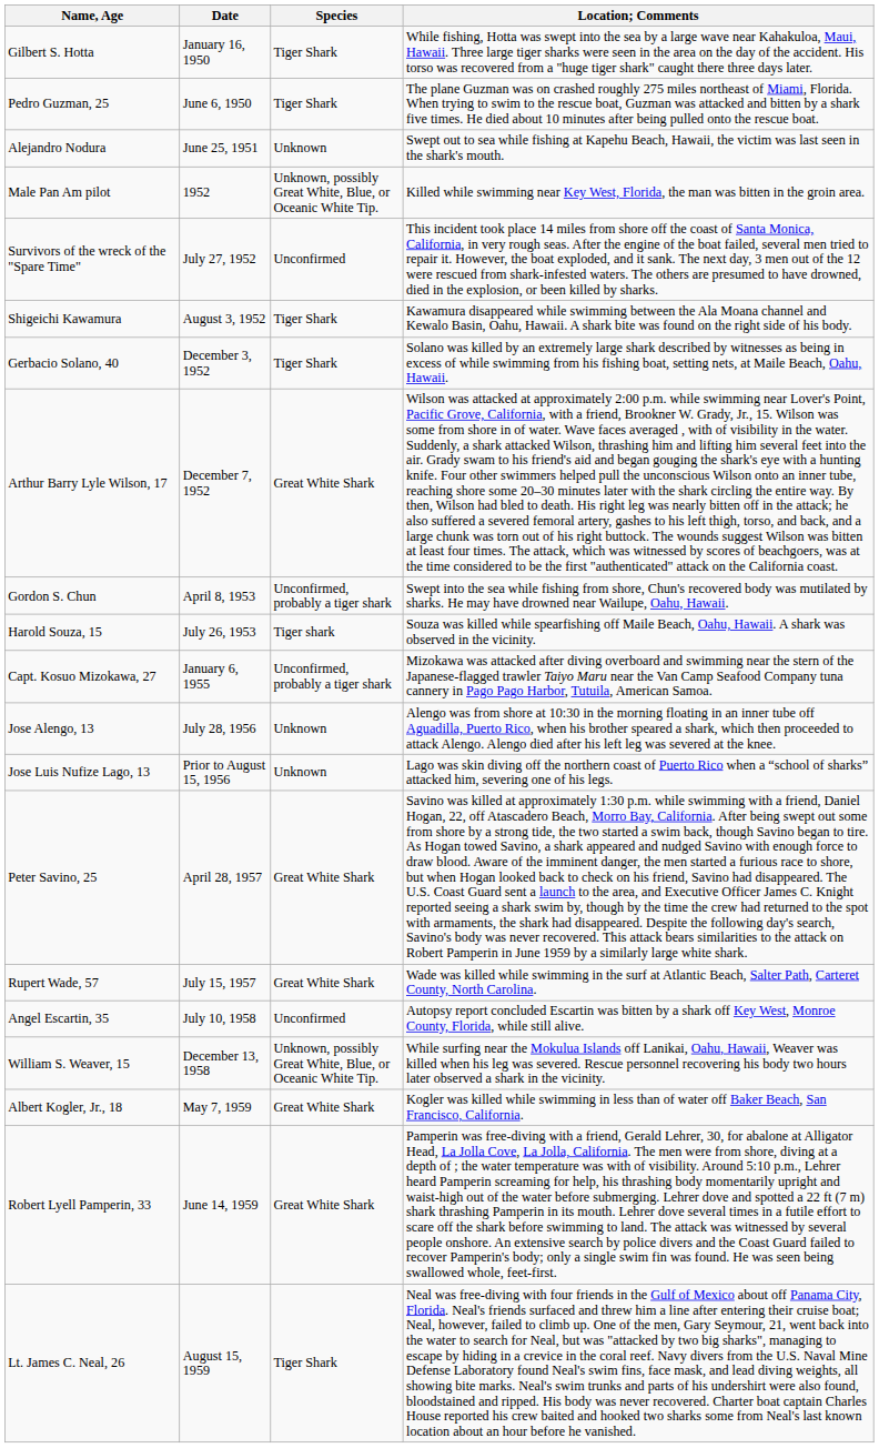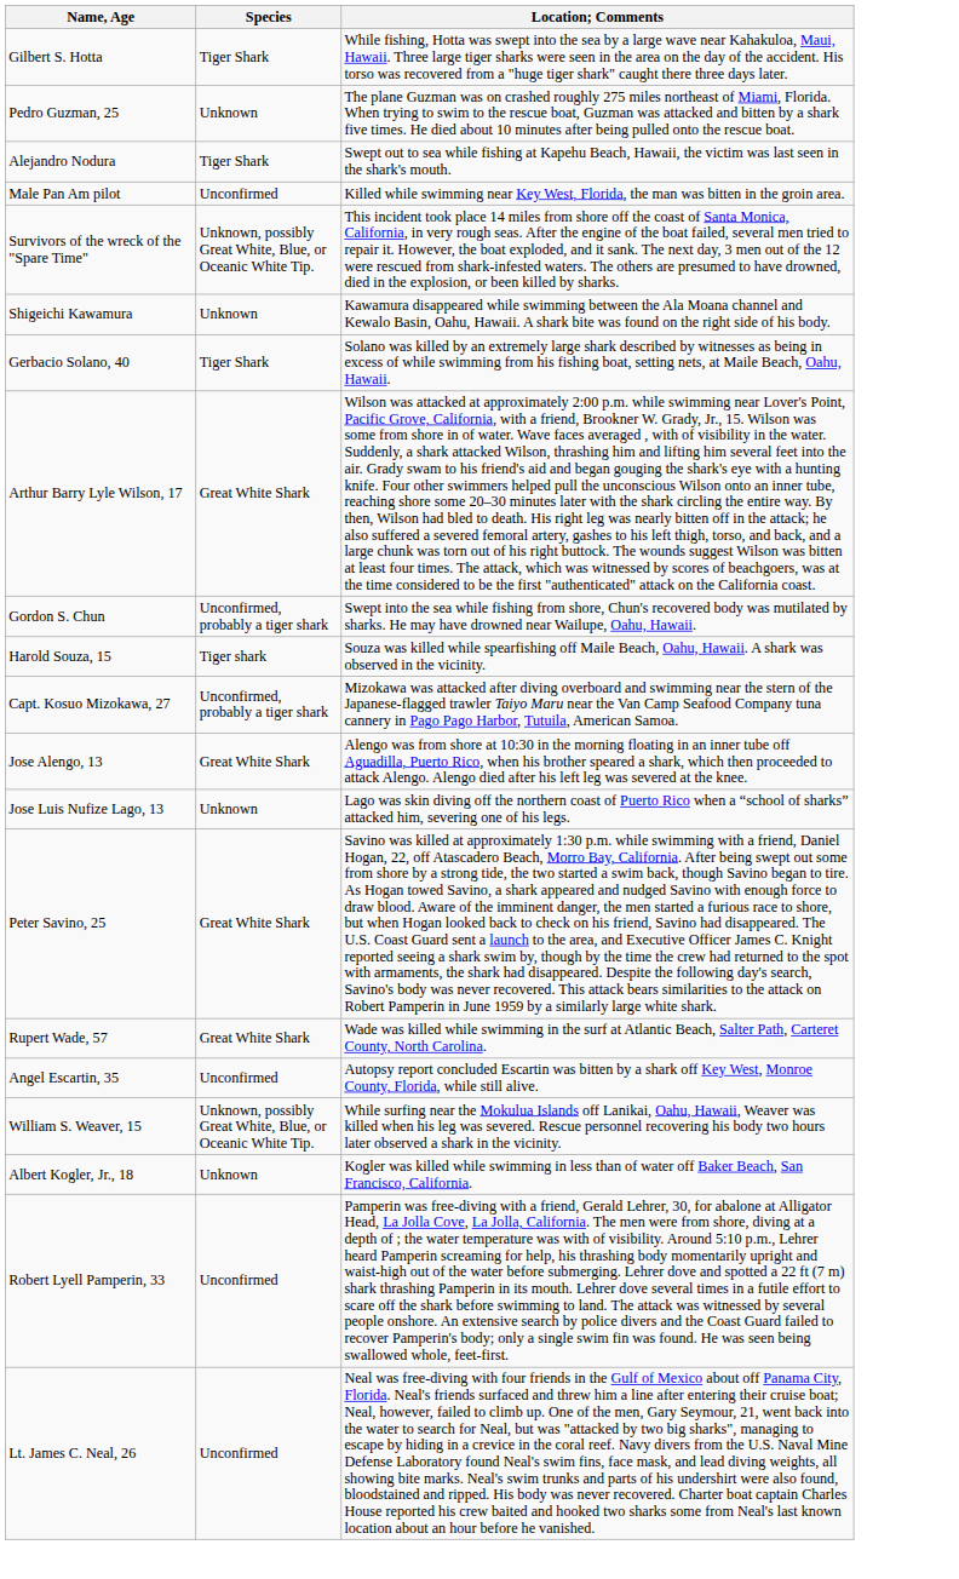 <table class="wikitable">
 <tr>
 <th width="200">Name, Age</th>
-<th width="100">Date</th>
 <th width="150">Species</th>
 <th width="550">Location; Comments</th>
 </tr>
 <tr>
 <td>Gilbert S. Hotta</td>
-<td>January 16, 1950</td>
 <td>Tiger Shark</td>
 <td>While fishing, Hotta was swept into the sea by a large wave near Kahakuloa, <a href='#'>Maui, Hawaii</a>. Three large tiger sharks were seen in the area on the day of the accident. His torso was recovered from a "huge tiger shark" caught there three days later.</td>
 </tr>
 <tr>
 <td>Pedro Guzman, 25</td>
-<td>June 6, 1950</td>
-<td>Tiger Shark</td>
+<td>Unknown</td>
 <td>The plane Guzman was on crashed roughly 275 miles northeast of <a href='#'>Miami</a>, Florida. When trying to swim to the rescue boat, Guzman was attacked and bitten by a shark five times. He died about 10 minutes after being pulled onto the rescue boat.</td>
 </tr>
 <tr>
 <td>Alejandro Nodura</td>
-<td>June 25, 1951</td>
-<td>Unknown</td>
+<td>Tiger Shark</td>
 <td>Swept out to sea while fishing at Kapehu Beach, Hawaii, the victim was last seen in the shark's mouth.</td>
 </tr>
 <tr>
 <td>Male Pan Am pilot</td>
-<td>1952</td>
-<td>Unknown, possibly Great White, Blue, or Oceanic White Tip.</td>
+<td>Unconfirmed</td>
 <td>Killed while swimming near <a href='#'>Key West, Florida</a>, the man was bitten in the groin area.</td>
 </tr>
 <tr>
 <td>Survivors of the wreck of the "Spare Time"</td>
-<td>July 27, 1952</td>
-<td>Unconfirmed</td>
+<td>Unknown, possibly Great White, Blue, or Oceanic White Tip.</td>
 <td>This incident took place 14 miles from shore off the coast of <a href='#'>Santa Monica, California</a>, in very rough seas. After the engine of the boat failed, several men tried to repair it. However, the boat exploded, and it sank. The next day, 3 men out of the 12 were rescued from shark-infested waters. The others are presumed to have drowned, died in the explosion, or been killed by sharks.</td>
 </tr>
 <tr>
 <td>Shigeichi Kawamura</td>
-<td>August 3, 1952</td>
-<td>Tiger Shark</td>
+<td>Unknown</td>
 <td>Kawamura disappeared while swimming between the Ala Moana channel and Kewalo Basin, Oahu, Hawaii. A shark bite was found on the right side of his body.</td>
 </tr>
 <tr>
 <td>Gerbacio Solano, 40</td>
-<td>December 3, 1952</td>
 <td>Tiger Shark</td>
 <td>Solano was killed by an extremely large shark described by witnesses as being in excess of  while swimming from his fishing boat, setting nets, at Maile Beach, <a href='#'>Oahu, Hawaii</a>.</td>
 </tr>
 <tr>
 <td>Arthur Barry Lyle Wilson, 17</td>
-<td>December 7, 1952</td>
 <td>Great White Shark</td>
 <td>Wilson was attacked at approximately 2:00 p.m. while swimming near Lover's Point, <a href='#'>Pacific Grove, California</a>, with a friend, Brookner W. Grady, Jr., 15. Wilson was some  from shore in  of water. Wave faces averaged , with  of visibility in the  water. Suddenly, a  shark attacked Wilson, thrashing him and lifting him several feet into the air. Grady swam to his friend's aid and began gouging the shark's eye with a hunting knife. Four other swimmers helped pull the unconscious Wilson onto an inner tube, reaching shore some 20–30 minutes later with the shark circling the entire way. By then, Wilson had bled to death. His right leg was nearly bitten off in the attack; he also suffered a severed femoral artery, gashes to his left thigh, torso, and back, and a large chunk was torn out of his right buttock. The wounds suggest Wilson was bitten at least four times. The attack, which was witnessed by scores of beachgoers, was at the time considered to be the first "authenticated" attack on the California coast.</td>
 </tr>
 <tr>
 <td>Gordon S. Chun</td>
-<td>April 8, 1953</td>
 <td>Unconfirmed, probably a tiger shark</td>
 <td>Swept into the sea while fishing from shore, Chun's recovered body was mutilated by sharks. He may have drowned near Wailupe, <a href='#'>Oahu, Hawaii</a>.</td>
 </tr>
 <tr>
 <td>Harold Souza, 15</td>
-<td>July 26, 1953</td>
 <td>Tiger shark</td>
 <td>Souza was killed while spearfishing off Maile Beach, <a href='#'>Oahu, Hawaii</a>. A  shark was observed in the vicinity.</td>
 </tr>
 <tr>
 <td>Capt. Kosuo Mizokawa, 27</td>
-<td>January 6, 1955</td>
 <td>Unconfirmed, probably a tiger shark</td>
 <td>Mizokawa was attacked after diving overboard and swimming near the stern of the Japanese-flagged trawler <em>Taiyo Maru</em> near the Van Camp Seafood Company tuna cannery in <a href='#'>Pago Pago Harbor</a>, <a href='#'>Tutuila</a>, American Samoa.</td>
 </tr>
 <tr>
 <td>Jose Alengo, 13</td>
-<td>July 28, 1956</td>
-<td>Unknown</td>
+<td>Great White Shark</td>
 <td>Alengo was  from shore at 10:30 in the morning floating in an inner tube off <a href='#'>Aguadilla, Puerto Rico</a>, when his brother speared a shark, which then proceeded to attack Alengo. Alengo died after his left leg was severed at the knee.</td>
 </tr>
 <tr>
 <td>Jose Luis Nufize Lago, 13</td>
-<td>Prior to August 15, 1956</td>
 <td>Unknown</td>
 <td>Lago was skin diving off the northern coast of <a href='#'>Puerto Rico</a> when a “school of sharks” attacked him, severing one of his legs.</td>
 </tr>
 <tr>
 <td>Peter Savino, 25</td>
-<td>April 28, 1957</td>
 <td>Great White Shark</td>
 <td>Savino was killed at approximately 1:30 p.m. while swimming with a friend, Daniel Hogan, 22, off Atascadero Beach, <a href='#'>Morro Bay, California</a>. After being swept out some  from shore by a strong tide, the two started a swim back, though Savino began to tire. As Hogan towed Savino, a shark appeared and nudged Savino with enough force to draw blood. Aware of the imminent danger, the men started a furious race to shore, but when Hogan looked back to check on his friend, Savino had disappeared. The U.S. Coast Guard sent a <a href='#'>launch</a> to the area, and Executive Officer James C. Knight reported seeing a  shark swim by, though by the time the crew had returned to the spot with armaments, the shark had disappeared. Despite the following day's search, Savino's body was never recovered. This attack bears similarities to the attack on Robert Pamperin in June 1959 by a similarly large white shark.</td>
 </tr>
 <tr>
 <td>Rupert Wade, 57</td>
-<td>July 15, 1957</td>
 <td>Great White Shark</td>
 <td>Wade was killed while swimming in the surf at Atlantic Beach, <a href='#'>Salter Path</a>, <a href='#'>Carteret County, North Carolina</a>.</td>
 </tr>
 <tr>
 <td>Angel Escartin, 35</td>
-<td>July 10, 1958</td>
 <td>Unconfirmed</td>
 <td>Autopsy report concluded Escartin was bitten by a shark off <a href='#'>Key West</a>, <a href='#'>Monroe County, Florida</a>, while still alive.</td>
 </tr>
 <tr>
 <td>William S. Weaver, 15</td>
-<td>December 13, 1958</td>
 <td>Unknown, possibly Great White, Blue, or Oceanic White Tip.</td>
 <td>While surfing near the <a href='#'>Mokulua Islands</a> off Lanikai, <a href='#'>Oahu, Hawaii</a>, Weaver was killed when his leg was severed. Rescue personnel recovering his body two hours later observed a  shark in the vicinity.</td>
 </tr>
 <tr>
 <td>Albert Kogler, Jr., 18</td>
-<td>May 7, 1959</td>
-<td>Great White Shark</td>
+<td>Unknown</td>
 <td>Kogler was killed while swimming in less than  of water off <a href='#'>Baker Beach</a>, <a href='#'>San Francisco, California</a>.</td>
 </tr>
 <tr>
 <td>Robert Lyell Pamperin, 33</td>
-<td>June 14, 1959</td>
-<td>Great White Shark</td>
+<td>Unconfirmed</td>
 <td>Pamperin was free-diving with a friend, Gerald Lehrer, 30, for abalone at Alligator Head, <a href='#'>La Jolla Cove</a>, <a href='#'>La Jolla, California</a>. The men were  from shore, diving at a depth of ; the water temperature was  with  of visibility. Around 5:10 p.m., Lehrer heard Pamperin screaming for help, his thrashing body momentarily upright and waist-high out of the water before submerging. Lehrer dove and spotted a 22 ft (7 m) shark thrashing Pamperin in its mouth. Lehrer dove several times in a futile effort to scare off the shark before swimming to land. The attack was witnessed by several people onshore. An extensive search by police divers and the Coast Guard failed to recover Pamperin's body; only a single swim fin was found. He was seen being swallowed whole, feet-first.</td>
 </tr>
 <tr>
 <td>Lt. James C. Neal, 26</td>
-<td>August 15, 1959</td>
-<td>Tiger Shark</td>
+<td>Unconfirmed</td>
 <td>Neal was free-diving with four friends in the <a href='#'>Gulf of Mexico</a> about  off <a href='#'>Panama City</a>, <a href='#'>Florida</a>. Neal's friends surfaced and threw him a line after entering their cruise boat; Neal, however, failed to climb up. One of the men, Gary Seymour, 21, went back into the water to search for Neal, but was "attacked by two big sharks", managing to escape by hiding in a crevice in the coral reef. Navy divers from the U.S. Naval Mine Defense Laboratory found Neal's swim fins, face mask, and lead diving weights, all showing bite marks. Neal's swim trunks and parts of his undershirt were also found, bloodstained and ripped. His body was never recovered. Charter boat captain Charles House reported his crew baited and hooked two  sharks some  from Neal's last known location about an hour before he vanished.</td>
 </tr>
 </table>
